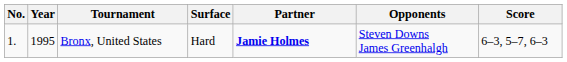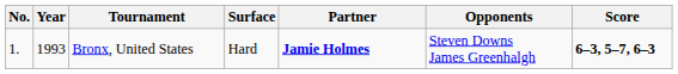 <table class="sortable wikitable" style=font-size:97%>
 <tr>
 <th>No.</th>
 <th>Year</th>
 <th style="width:160px">Tournament</th>
 <th style="width:50px">Surface</th>
 <th style="width:150px">Partner</th>
 <th style="width:150px">Opponents</th>
 <th style="width:100px" class="unsortable">Score</th>
 </tr>
 <tr>
 <td>1.</td>
-<td>1995</td>
+<td>1993</td>
 <td><a href='#'>Bronx</a>, United States</td>
 <td>Hard</td>
 <td><strong> <a href='#'>Jamie Holmes</a></strong></td>
 <td> <a href='#'>Steven Downs</a><br> <a href='#'>James Greenhalgh</a></td>
-<td>6–3, 5–7, 6–3</td>
+<td><strong>6–3, 5–7, 6–3</strong></td>
 </tr>
 </table>
